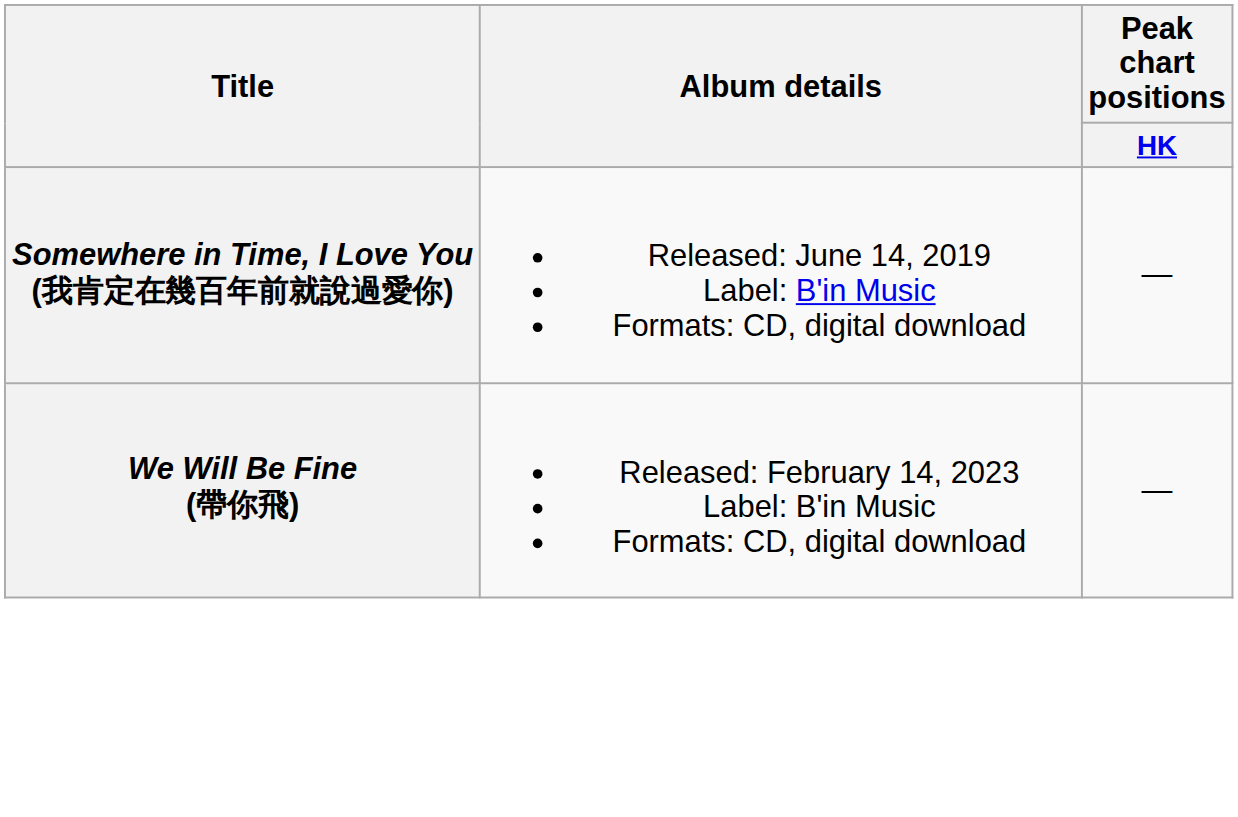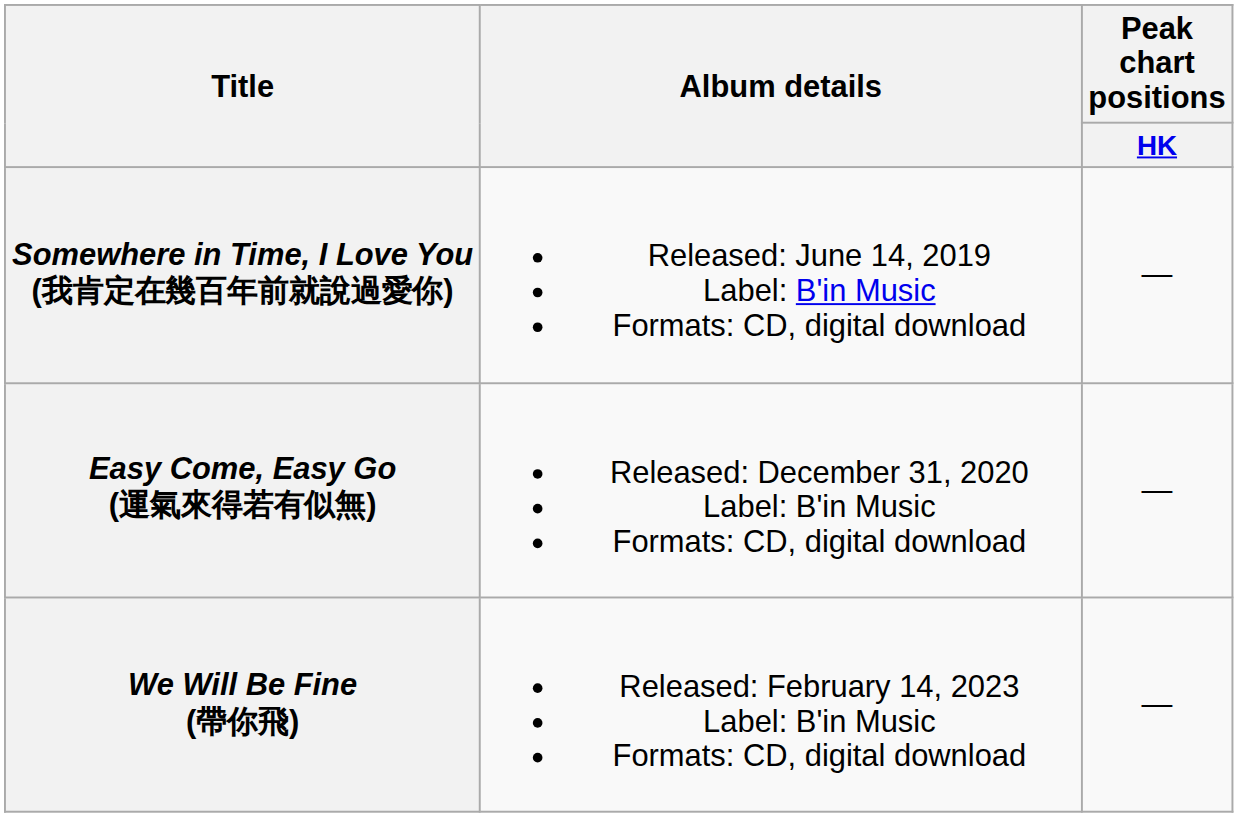 <table class="wikitable plainrowheaders" style="text-align:center;">
 <tr>
 <th rowspan="2">Title</th>
 <th rowspan="2" style="width:19em ">Album details</th>
 <th>Peak chart positions</th>
 </tr>
 <tr>
 <th scope="col" style="width:3em;font-size:90%;"><a href='#'>HK</a><br></th>
 </tr>
 <tr>
 <th scope="row"><em>Somewhere in</em> <em>Time, I Love You <br></em>(我肯定在幾百年前就說過愛你)</th>
 <td><br><ul><li>Released: June 14, 2019</li><li>Label: <a href='#'>B'in Music</a></li><li>Formats: CD, digital download</li></ul></td>
 <td>—</td>
 </tr>
 <tr>
+<th scope="row"><em>Easy Come, Easy Go <br></em>(運氣來得若有似無)</th>
+<td><br><ul><li>Released: December 31, 2020</li><li>Label: B'in Music</li><li>Formats: CD, digital download</li></ul></td>
+<td>—</td>
+</tr>
+<tr>
 <th scope="row"><em>We Will Be Fine <br></em>(帶你飛)</th>
 <td><br><ul><li>Released: February 14, 2023</li><li>Label: B'in Music</li><li>Formats: CD, digital download</li></ul></td>
 <td>—</td>
 </tr>
 </table>
